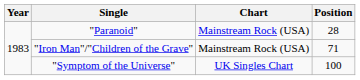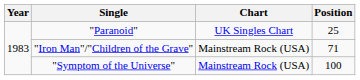 <table class="wikitable">
 <tr>
 <th>Year</th>
 <th>Single</th>
 <th>Chart</th>
 <th>Position</th>
 </tr>
 <tr>
 <td align="center" rowspan="3">1983</td>
 <td align="center">"<a href='#'>Paranoid</a>"</td>
-<td align="center"><a href='#'>Mainstream Rock</a> (USA)</td>
-<td style="text-align:center;">28</td>
+<td align="center"><a href='#'>UK Singles Chart</a></td>
+<td style="text-align:center;">25</td>
 </tr>
 <tr>
 <td align="center">"<a href='#'>Iron Man</a>"/"<a href='#'>Children of the Grave</a>"</td>
 <td align="center">Mainstream Rock (USA)</td>
 <td style="text-align:center;">71</td>
 </tr>
 <tr>
 <td align="center">"<a href='#'>Symptom of the Universe</a>"</td>
-<td align="center"><a href='#'>UK Singles Chart</a></td>
+<td align="center"><a href='#'>Mainstream Rock</a> (USA)</td>
 <td align="center">100</td>
 </tr>
 </table>
